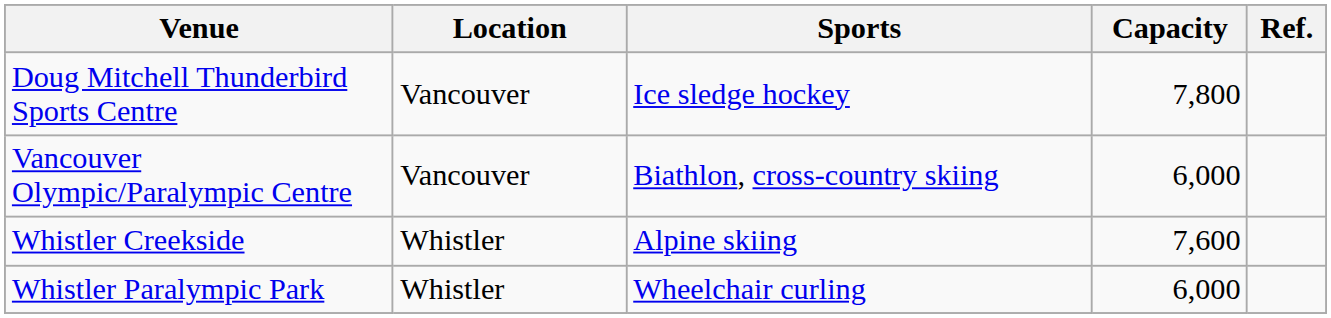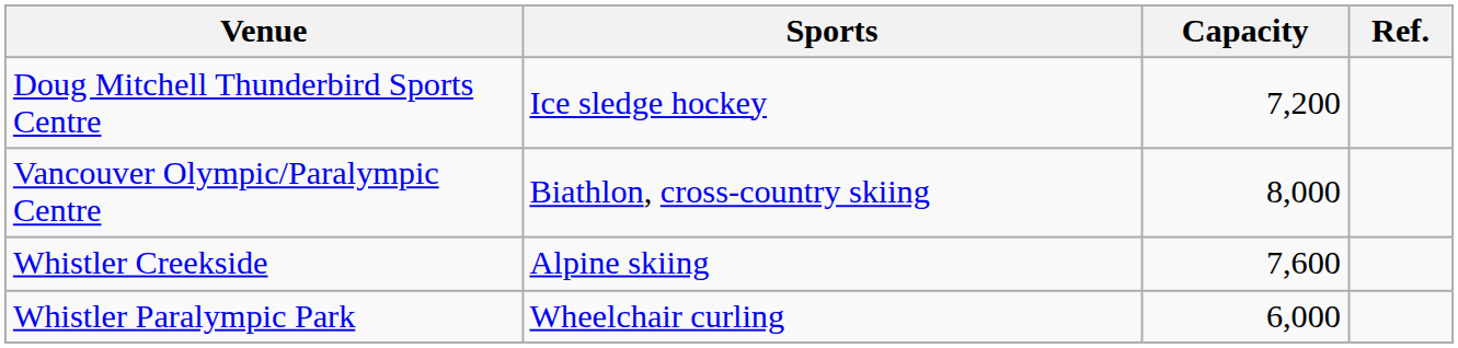 <table class="wikitable sortable" style="width:700px;">
 <tr>
 <th width=25%>Venue</th>
-<th width=15%>Location</th>
 <th class="unsortable" style="width:30%;">Sports</th>
 <th width=10%>Capacity</th>
 <th style="width:5%;" class="unsortable">Ref.</th>
 </tr>
 <tr>
 <td><a href='#'>Doug Mitchell Thunderbird Sports Centre</a></td>
-<td>Vancouver</td>
 <td><a href='#'>Ice sledge hockey</a></td>
-<td style="text-align:right;">7,800</td>
+<td style="text-align:right;">7,200</td>
 <td align=center></td>
 </tr>
 <tr>
 <td><a href='#'>Vancouver Olympic/Paralympic Centre</a></td>
-<td>Vancouver</td>
 <td><a href='#'>Biathlon</a>, <a href='#'>cross-country skiing</a></td>
-<td style="text-align:right;">6,000</td>
+<td style="text-align:right;">8,000</td>
 <td align=center></td>
 </tr>
 <tr>
 <td><a href='#'>Whistler Creekside</a></td>
-<td>Whistler</td>
 <td><a href='#'>Alpine skiing</a></td>
 <td style="text-align:right;">7,600</td>
 <td align=center></td>
 </tr>
 <tr>
 <td><a href='#'>Whistler Paralympic Park</a></td>
-<td>Whistler</td>
 <td><a href='#'>Wheelchair curling</a></td>
 <td style="text-align:right;">6,000</td>
 <td align=center></td>
 </tr>
 </table>
